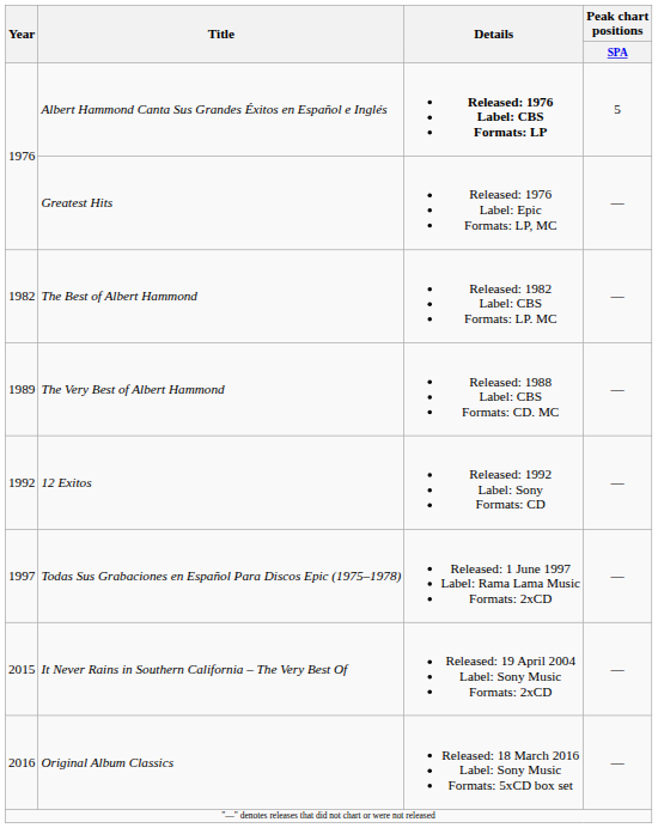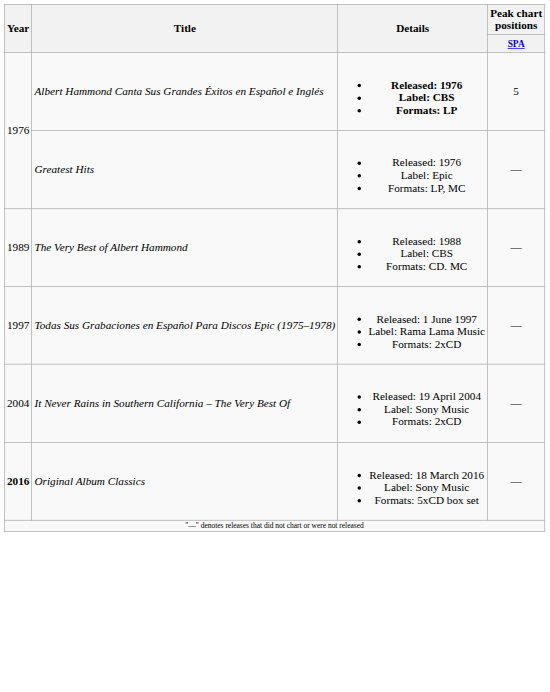 <table class="wikitable" style="text-align:center">
 <tr>
 <th rowspan="2">Year</th>
 <th rowspan="2">Title</th>
 <th rowspan="2">Details</th>
 <th>Peak chart<br>positions</th>
 </tr>
 <tr>
 <th><small><a href='#'>SPA</a></small><br></th>
 </tr>
 <tr>
 <td rowspan="2">1976</td>
 <td align="left"><em>Albert Hammond Canta Sus Grandes Éxitos en Español e Inglés</em></td>
 <td><strong><br><ul><li>Released: 1976</li><li>Label: CBS</li><li>Formats: LP</li></ul></strong></td>
 <td>5</td>
 </tr>
 <tr>
 <td align="left"><em>Greatest Hits</em></td>
 <td><br><ul><li>Released: 1976</li><li>Label: Epic</li><li>Formats: LP, MC</li></ul></td>
 <td>—</td>
 </tr>
 <tr>
-<td>1982</td>
-<td align="left"><em>The Best of Albert Hammond</em></td>
-<td><br><ul><li>Released: 1982</li><li>Label: CBS</li><li>Formats: LP. MC</li></ul></td>
-<td>—</td>
-</tr>
-<tr>
 <td>1989</td>
 <td align="left"><em>The Very Best of Albert Hammond</em></td>
 <td><br><ul><li>Released: 1988</li><li>Label: CBS</li><li>Formats: CD. MC</li></ul></td>
-<td>—</td>
-</tr>
-<tr>
-<td>1992</td>
-<td align="left"><em>12 Exitos</em></td>
-<td><br><ul><li>Released: 1992</li><li>Label: Sony</li><li>Formats: CD</li></ul></td>
 <td>—</td>
 </tr>
 <tr>
 <td>1997</td>
 <td align="left"><em>Todas Sus Grabaciones en Español Para Discos Epic (1975–1978)</em></td>
 <td><br><ul><li>Released: 1 June 1997</li><li>Label: Rama Lama Music</li><li>Formats: 2xCD</li></ul></td>
 <td>—</td>
 </tr>
 <tr>
-<td>2015</td>
+<td>2004</td>
 <td align="left"><em>It Never Rains in Southern California – The Very Best Of</em></td>
 <td><br><ul><li>Released: 19 April 2004</li><li>Label: Sony Music</li><li>Formats: 2xCD</li></ul></td>
 <td>—</td>
 </tr>
 <tr>
-<td>2016</td>
+<td><strong>2016</strong></td>
 <td align="left"><em>Original Album Classics</em></td>
 <td><br><ul><li>Released: 18 March 2016</li><li>Label: Sony Music</li><li>Formats: 5xCD box set</li></ul></td>
 <td>—</td>
 </tr>
 <tr>
 <td colspan="4" style="font-size:8pt">"—" denotes releases that did not chart or were not released</td>
 </tr>
 </table>
